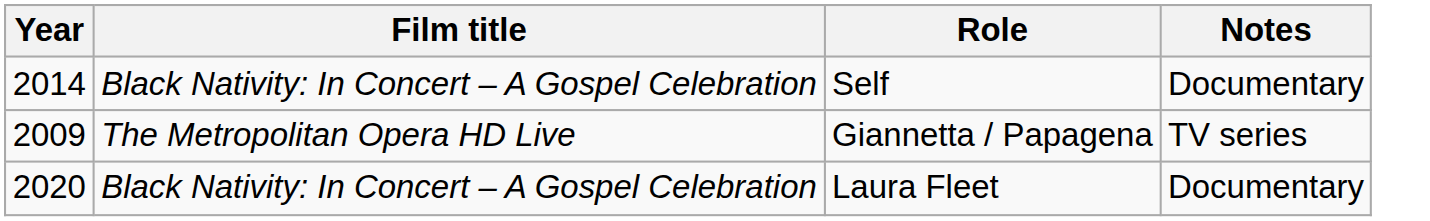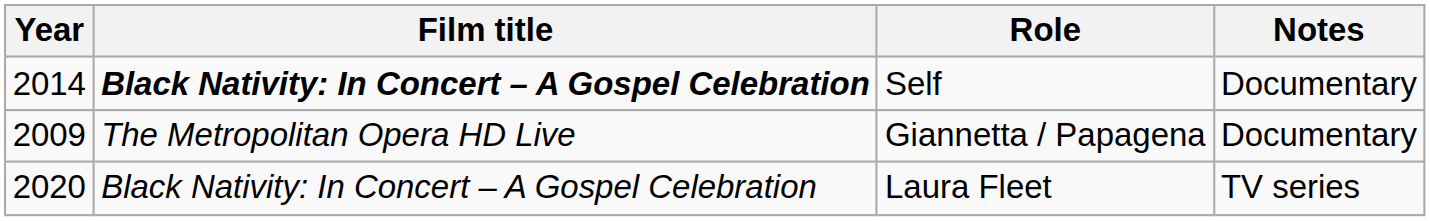 <table class="wikitable sortable">
 <tr>
 <th>Year</th>
 <th>Film title</th>
 <th>Role</th>
 <th>Notes</th>
 </tr>
 <tr>
 <td>2014</td>
-<td><em>Black Nativity: In Concert – A Gospel Celebration</em></td>
+<td><strong><em>Black Nativity: In Concert – A Gospel Celebration</em></strong></td>
 <td>Self</td>
 <td>Documentary</td>
 </tr>
 <tr>
 <td>2009</td>
 <td><em>The Metropolitan Opera HD Live</em></td>
 <td>Giannetta / Papagena</td>
-<td>TV series</td>
+<td>Documentary</td>
 </tr>
 <tr>
 <td>2020</td>
 <td><em>Black Nativity: In Concert – A Gospel Celebration</em></td>
 <td>Laura Fleet</td>
-<td>Documentary</td>
+<td>TV series</td>
 </tr>
 </table>
